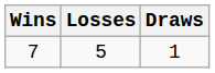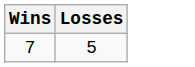 <table class="wikitable">
 <tr>
 <th>Wins</th>
 <th>Losses</th>
-<th>Draws</th>
 </tr>
 <tr>
 <td align="center">7</td>
 <td align="center">5</td>
-<td align="center">1</td>
 </tr>
 </table>
